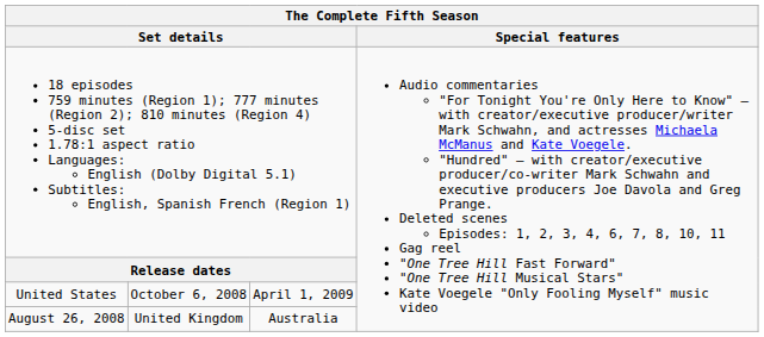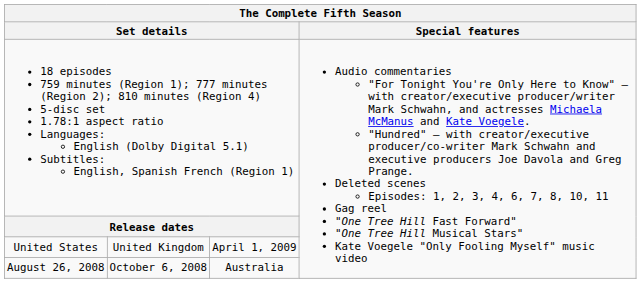 <table class="wikitable">
 <tr>
 <th colspan="6">The Complete Fifth Season</th>
 </tr>
 <tr style="text-align:center;">
 <th style="width:300px;" colspan="3">Set details</th>
 <th style="width:400px; ">Special features</th>
 </tr>
 <tr valign="top">
 <td colspan="3"  style="text-align:left; width:300px;"><br><ul><li>18 episodes</li><li>759 minutes (Region 1); 777 minutes (Region 2); 810 minutes (Region 4)</li><li>5-disc set</li><li>1.78:1 aspect ratio</li><li>Languages:<ul><li>English (Dolby Digital 5.1)</li></ul></li><li>Subtitles:<ul><li>English, Spanish French (Region 1)</li></ul></li></ul></td>
 <td rowspan="4"  style="text-align:left; width:400px;"><br><ul><li>Audio commentaries<ul><li>"For Tonight You're Only Here to Know" – with creator/executive producer/writer Mark Schwahn, and actresses <a href='#'>Michaela McManus</a> and <a href='#'>Kate Voegele</a>.</li><li>"Hundred" – with creator/executive producer/co-writer Mark Schwahn and executive producers Joe Davola and Greg Prange.</li></ul></li><li>Deleted scenes<ul><li>Episodes: 1, 2, 3, 4, 6, 7, 8, 10, 11</li></ul></li><li>Gag reel</li><li>"<em>One Tree Hill</em> Fast Forward"</li><li>"<em>One Tree Hill</em> Musical Stars"</li><li>Kate Voegele "Only Fooling Myself" music video</li></ul></td>
 </tr>
 <tr>
 <th colspan="3" style="text-align:center;">Release dates</th>
 </tr>
 <tr style="text-align:center;">
 <td>United States</td>
-<td>October 6, 2008</td>
+<td>United Kingdom</td>
 <td>April 1, 2009</td>
 </tr>
 <tr style="text-align:center;">
 <td>August 26, 2008</td>
-<td>United Kingdom</td>
+<td>October 6, 2008</td>
 <td>Australia</td>
 </tr>
 </table>
